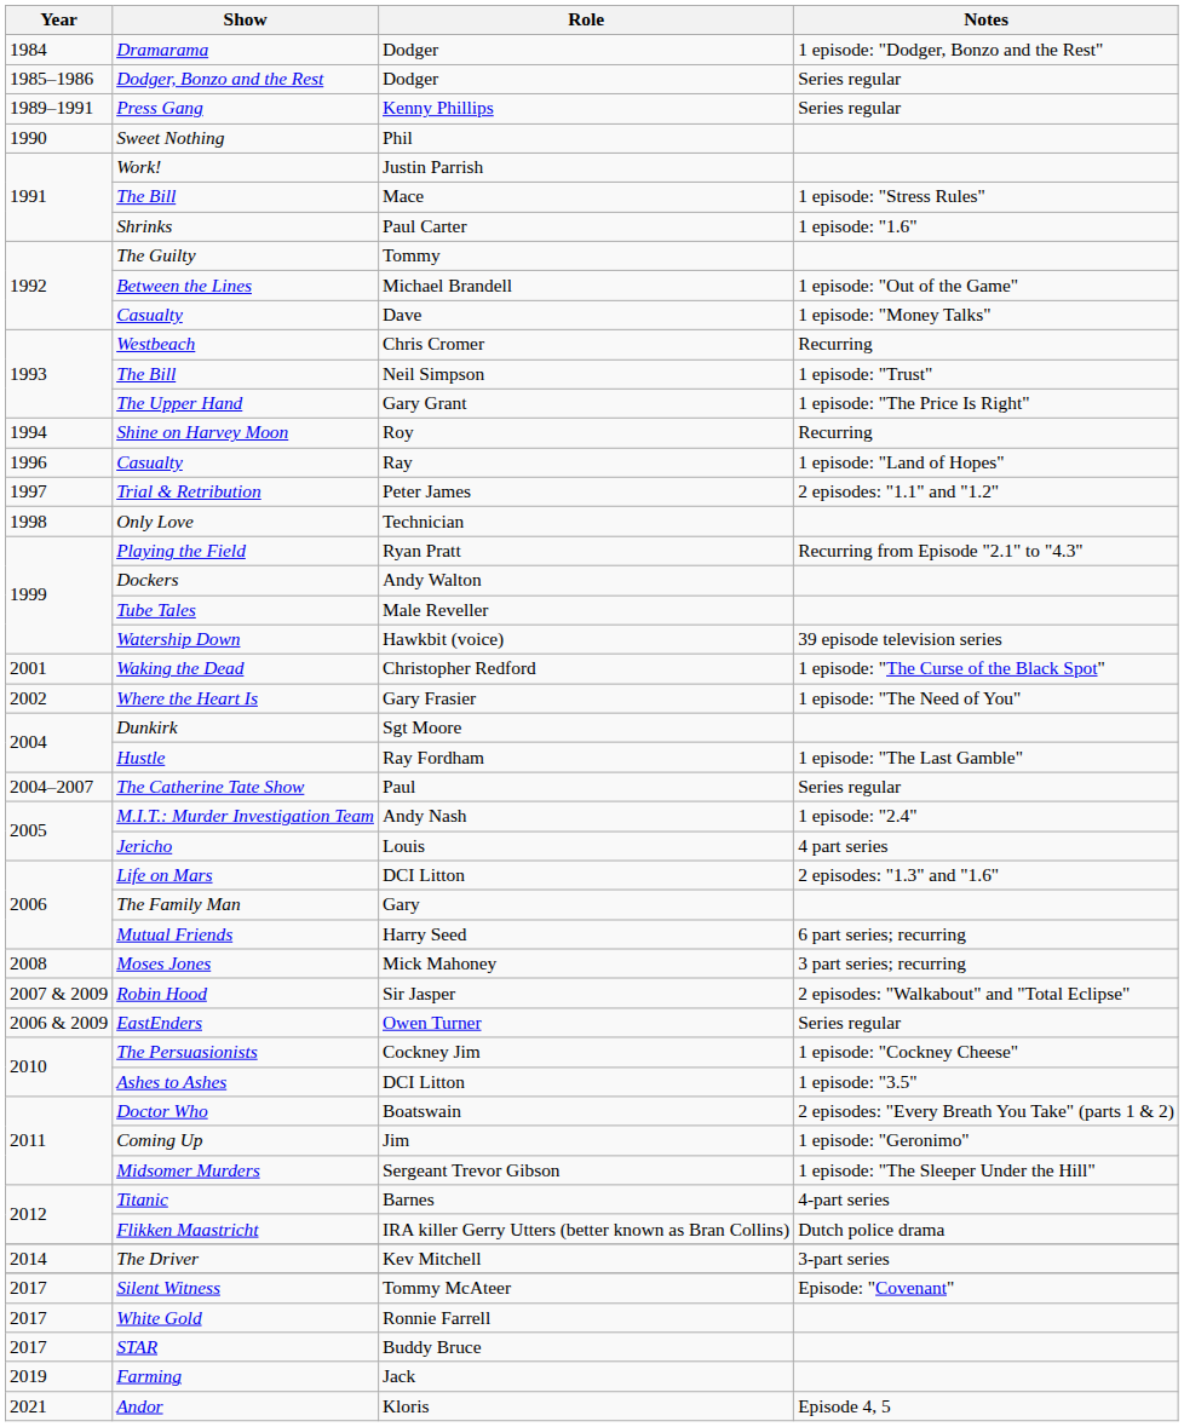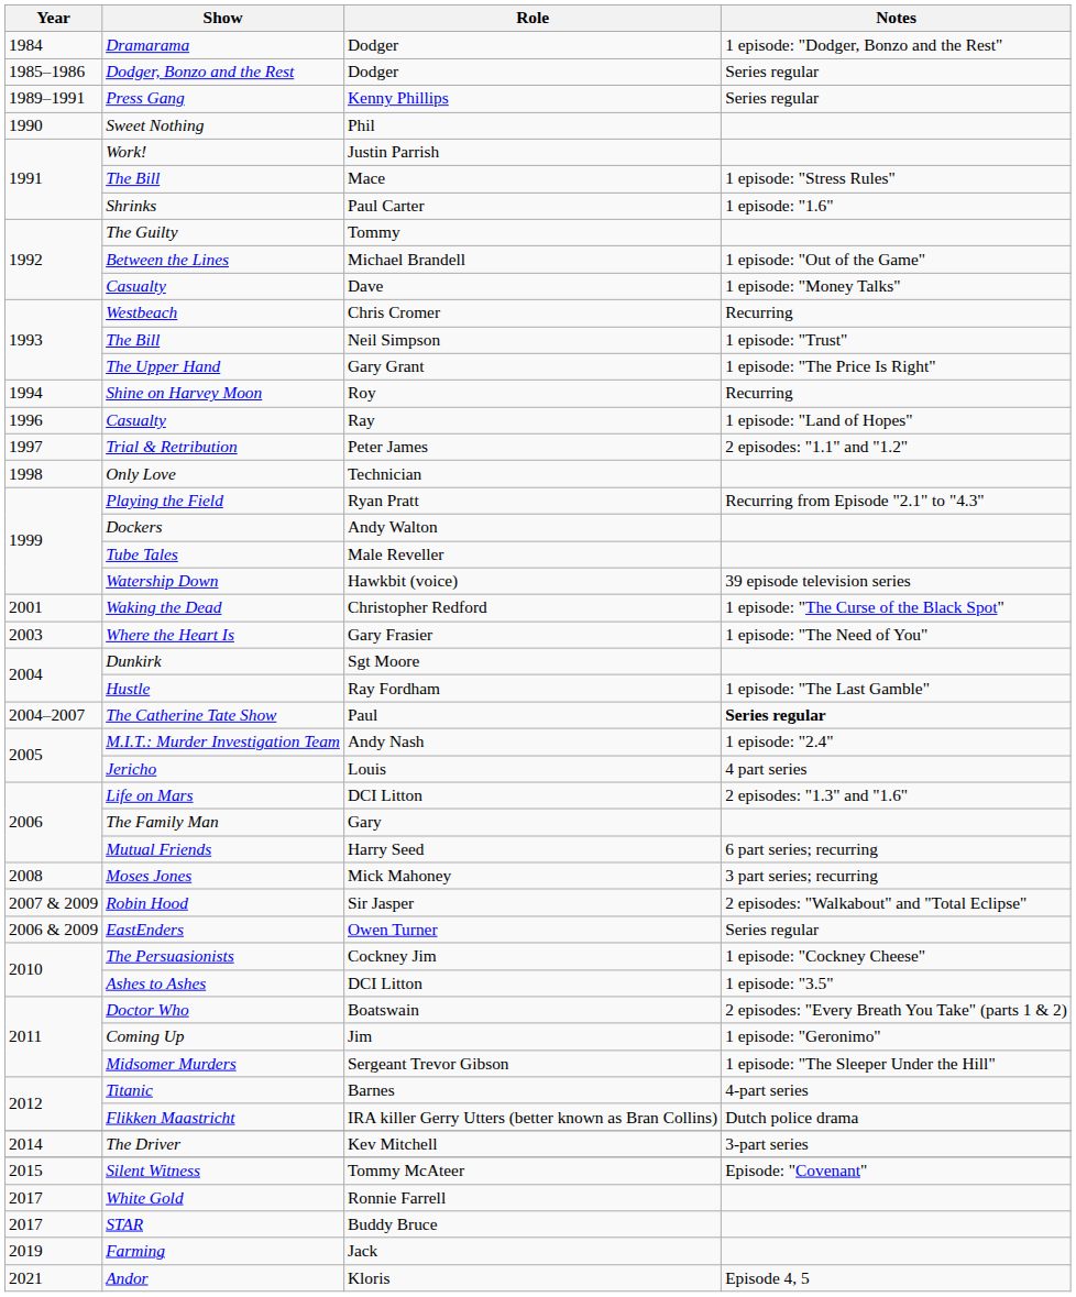 <table class="wikitable">
 <tr>
 <th>Year</th>
 <th>Show</th>
 <th>Role</th>
 <th>Notes</th>
 </tr>
 <tr>
 <td>1984</td>
 <td><em><a href='#'>Dramarama</a></em></td>
 <td>Dodger</td>
 <td>1 episode: "Dodger, Bonzo and the Rest"</td>
 </tr>
 <tr>
 <td>1985–1986</td>
 <td><em><a href='#'>Dodger, Bonzo and the Rest</a></em></td>
 <td>Dodger</td>
 <td>Series regular</td>
 </tr>
 <tr>
 <td>1989–1991</td>
 <td><em><a href='#'>Press Gang</a></em></td>
 <td><a href='#'>Kenny Phillips</a></td>
 <td>Series regular</td>
 </tr>
 <tr>
 <td>1990</td>
 <td><em>Sweet Nothing</em></td>
 <td>Phil</td>
 <td></td>
 </tr>
 <tr>
 <td rowspan="3">1991</td>
 <td><em>Work!</em></td>
 <td>Justin Parrish</td>
 <td></td>
 </tr>
 <tr>
 <td><em><a href='#'>The Bill</a></em></td>
 <td>Mace</td>
 <td>1 episode: "Stress Rules"</td>
 </tr>
 <tr>
 <td><em>Shrinks</em></td>
 <td>Paul Carter</td>
 <td>1 episode: "1.6"</td>
 </tr>
 <tr>
 <td rowspan="3">1992</td>
 <td><em>The Guilty</em></td>
 <td>Tommy</td>
 <td></td>
 </tr>
 <tr>
 <td><em><a href='#'>Between the Lines</a></em></td>
 <td>Michael Brandell</td>
 <td>1 episode: "Out of the Game"</td>
 </tr>
 <tr>
 <td><em><a href='#'>Casualty</a></em></td>
 <td>Dave</td>
 <td>1 episode: "Money Talks"</td>
 </tr>
 <tr>
 <td rowspan="3">1993</td>
 <td><em><a href='#'>Westbeach</a></em></td>
 <td>Chris Cromer</td>
 <td>Recurring</td>
 </tr>
 <tr>
 <td><em><a href='#'>The Bill</a></em></td>
 <td>Neil Simpson</td>
 <td>1 episode: "Trust"</td>
 </tr>
 <tr>
 <td><em><a href='#'>The Upper Hand</a></em></td>
 <td>Gary Grant</td>
 <td>1 episode: "The Price Is Right"</td>
 </tr>
 <tr>
 <td>1994</td>
 <td><em><a href='#'>Shine on Harvey Moon</a></em></td>
 <td>Roy</td>
 <td>Recurring</td>
 </tr>
 <tr>
 <td>1996</td>
 <td><em><a href='#'>Casualty</a></em></td>
 <td>Ray</td>
 <td>1 episode: "Land of Hopes"</td>
 </tr>
 <tr>
 <td>1997</td>
 <td><em><a href='#'>Trial & Retribution</a></em></td>
 <td>Peter James</td>
 <td>2 episodes: "1.1" and "1.2"</td>
 </tr>
 <tr>
 <td>1998</td>
 <td><em>Only Love</em></td>
 <td>Technician</td>
 <td></td>
 </tr>
 <tr>
 <td rowspan="4">1999</td>
 <td><em><a href='#'>Playing the Field</a></em></td>
 <td>Ryan Pratt</td>
 <td>Recurring from Episode "2.1" to "4.3"</td>
 </tr>
 <tr>
 <td><em>Dockers</em></td>
 <td>Andy Walton</td>
 <td></td>
 </tr>
 <tr>
 <td><em><a href='#'>Tube Tales</a></em></td>
 <td>Male Reveller</td>
 <td></td>
 </tr>
 <tr>
 <td><em><a href='#'>Watership Down</a></em></td>
 <td>Hawkbit (voice)</td>
 <td>39 episode television series</td>
 </tr>
 <tr>
 <td>2001</td>
 <td><em><a href='#'>Waking the Dead</a></em></td>
 <td>Christopher Redford</td>
 <td>1 episode: "<a href='#'>The Curse of the Black Spot</a>"</td>
 </tr>
 <tr>
-<td>2002</td>
+<td>2003</td>
 <td><em><a href='#'>Where the Heart Is</a></em></td>
 <td>Gary Frasier</td>
 <td>1 episode: "The Need of You"</td>
 </tr>
 <tr>
 <td rowspan="2">2004</td>
 <td><em>Dunkirk</em></td>
 <td>Sgt Moore</td>
 <td></td>
 </tr>
 <tr>
 <td><em><a href='#'>Hustle</a></em></td>
 <td>Ray Fordham</td>
 <td>1 episode: "The Last Gamble"</td>
 </tr>
 <tr>
 <td>2004–2007</td>
 <td><em><a href='#'>The Catherine Tate Show</a></em></td>
 <td>Paul</td>
-<td>Series regular</td>
+<td><strong>Series regular</strong></td>
 </tr>
 <tr>
 <td rowspan="2">2005</td>
 <td><em><a href='#'>M.I.T.: Murder Investigation Team</a></em></td>
 <td>Andy Nash</td>
 <td>1 episode: "2.4"</td>
 </tr>
 <tr>
 <td><em><a href='#'>Jericho</a></em></td>
 <td>Louis</td>
 <td>4 part series</td>
 </tr>
 <tr>
 <td rowspan="3">2006</td>
 <td><em><a href='#'>Life on Mars</a></em></td>
 <td>DCI Litton</td>
 <td>2 episodes: "1.3" and "1.6"</td>
 </tr>
 <tr>
 <td><em>The Family Man</em></td>
 <td>Gary</td>
 <td></td>
 </tr>
 <tr>
 <td><em><a href='#'>Mutual Friends</a></em></td>
 <td>Harry Seed</td>
 <td>6 part series; recurring</td>
 </tr>
 <tr>
 <td>2008</td>
 <td><em><a href='#'>Moses Jones</a></em></td>
 <td>Mick Mahoney</td>
 <td>3 part series; recurring</td>
 </tr>
 <tr>
 <td>2007 & 2009</td>
 <td><em><a href='#'>Robin Hood</a></em></td>
 <td>Sir Jasper</td>
 <td>2 episodes: "Walkabout" and "Total Eclipse"</td>
 </tr>
 <tr>
 <td>2006 & 2009</td>
 <td><em><a href='#'>EastEnders</a></em></td>
 <td><a href='#'>Owen Turner</a></td>
 <td>Series regular</td>
 </tr>
 <tr>
 <td rowspan="2">2010</td>
 <td><em><a href='#'>The Persuasionists</a></em></td>
 <td>Cockney Jim</td>
 <td>1 episode: "Cockney Cheese"</td>
 </tr>
 <tr>
 <td><em><a href='#'>Ashes to Ashes</a></em></td>
 <td>DCI Litton</td>
 <td>1 episode: "3.5"</td>
 </tr>
 <tr>
 <td rowspan="3">2011</td>
 <td><em><a href='#'>Doctor Who</a></em></td>
 <td>Boatswain</td>
 <td>2 episodes: "Every Breath You Take" (parts 1 & 2)</td>
 </tr>
 <tr>
 <td><em>Coming Up</em></td>
 <td>Jim</td>
 <td>1 episode: "Geronimo"</td>
 </tr>
 <tr>
 <td><em><a href='#'>Midsomer Murders</a></em></td>
 <td>Sergeant Trevor Gibson</td>
 <td>1 episode: "The Sleeper Under the Hill"</td>
 </tr>
 <tr>
 <td rowspan="2">2012</td>
 <td><em><a href='#'>Titanic</a></em></td>
 <td>Barnes</td>
 <td>4-part series</td>
 </tr>
 <tr>
 <td><em><a href='#'>Flikken Maastricht</a></em></td>
 <td>IRA killer Gerry Utters (better known as Bran Collins)</td>
 <td>Dutch police drama</td>
 </tr>
 <tr>
 </tr>
 <tr>
 <td>2014</td>
 <td><em>The Driver</em></td>
 <td>Kev Mitchell</td>
 <td>3-part series</td>
 </tr>
 <tr>
 </tr>
 <tr>
-<td>2017</td>
+<td>2015</td>
 <td><em><a href='#'>Silent Witness</a></em></td>
 <td>Tommy McAteer</td>
 <td>Episode: "<a href='#'>Covenant</a>"</td>
 </tr>
 <tr>
 <td>2017</td>
 <td><em><a href='#'>White Gold</a></em></td>
 <td>Ronnie Farrell</td>
 <td></td>
 </tr>
 <tr>
 <td>2017</td>
 <td><em><a href='#'>STAR</a></em></td>
 <td>Buddy Bruce</td>
 <td></td>
 </tr>
 <tr>
 <td>2019</td>
 <td><em><a href='#'>Farming</a></em></td>
 <td>Jack</td>
 </tr>
 <tr>
 <td>2021</td>
 <td><a href='#'><em>Andor</em></a></td>
 <td>Kloris</td>
 <td>Episode 4, 5</td>
 </tr>
 </table>
